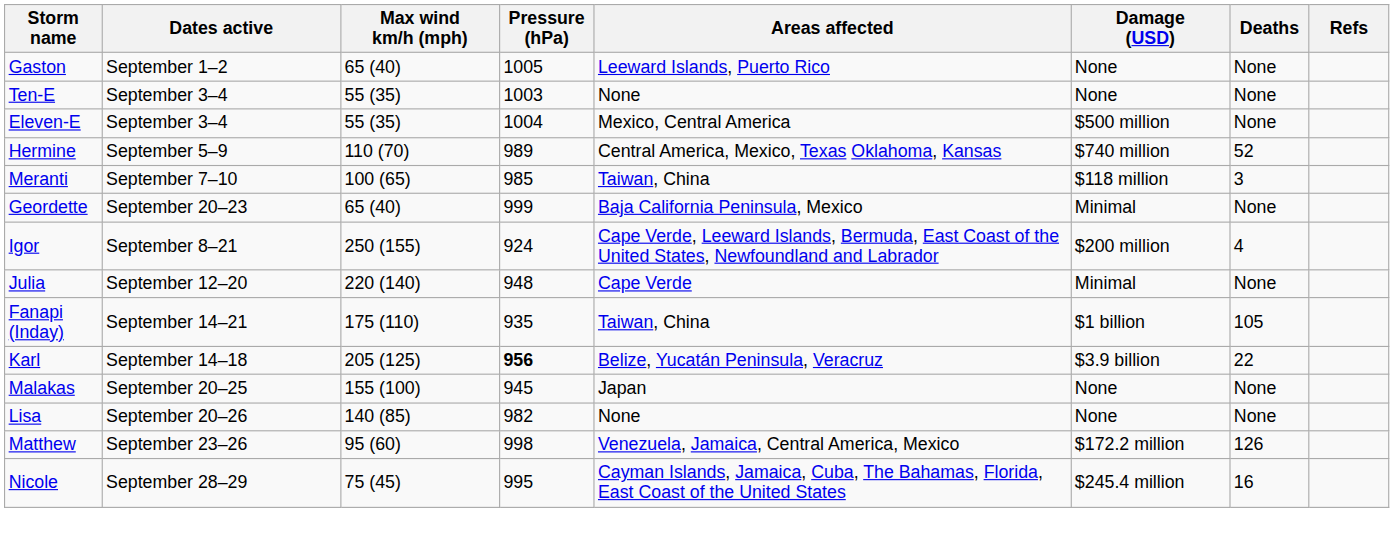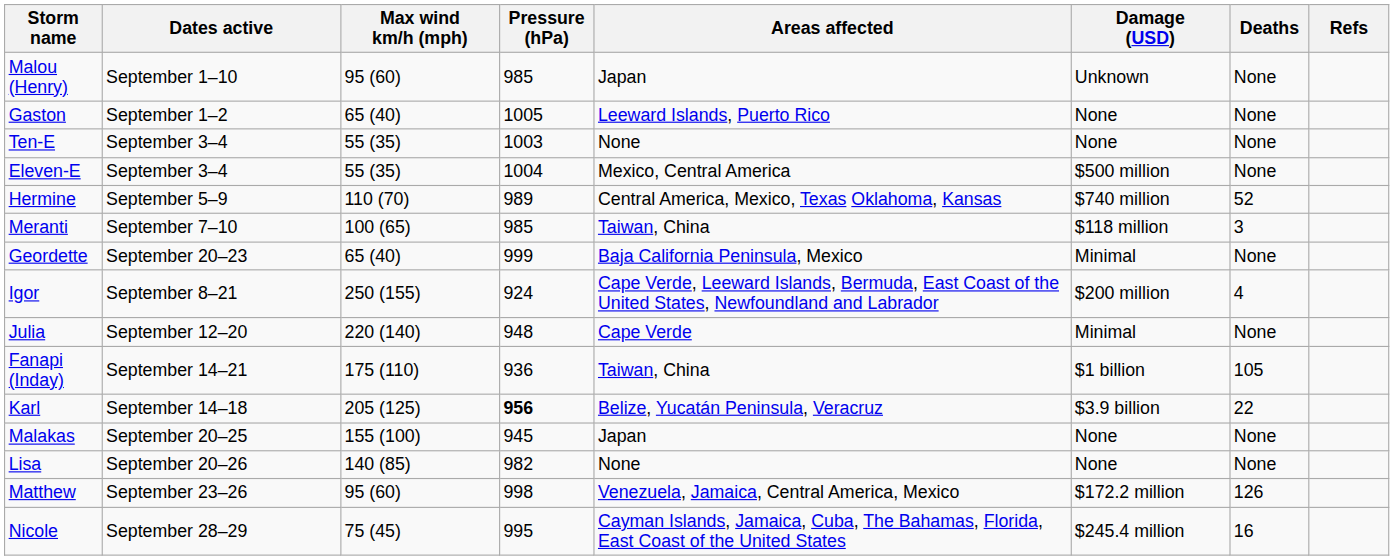 <table class="wikitable sortable">
 <tr>
 <th width="5%">Storm name</th>
 <th width="15%">Dates active</th>
 <th width="10%">Max wind<br>km/h (mph)</th>
 <th width="5%">Pressure<br>(hPa)</th>
 <th width="30%">Areas affected</th>
 <th width="10%">Damage<br>(<a href='#'>USD</a>)</th>
 <th width="5%">Deaths</th>
 <th width="5%">Refs</th>
+</tr>
+<tr>
+<td><a href='#'>Malou (Henry)</a></td>
+<td>September 1–10</td>
+<td>95 (60)</td>
+<td>985</td>
+<td>Japan</td>
+<td>Unknown</td>
+<td>None</td>
+<td></td>
 </tr>
 <tr>
 <td><a href='#'>Gaston</a></td>
 <td>September 1–2</td>
 <td>65 (40)</td>
 <td>1005</td>
 <td><a href='#'>Leeward Islands</a>, <a href='#'>Puerto Rico</a></td>
 <td>None</td>
 <td>None</td>
 <td></td>
 </tr>
 <tr>
 <td><a href='#'>Ten-E</a></td>
 <td>September 3–4</td>
 <td>55 (35)</td>
 <td>1003</td>
 <td>None</td>
 <td>None</td>
 <td>None</td>
 <td></td>
 </tr>
 <tr>
 <td><a href='#'>Eleven-E</a></td>
 <td>September 3–4</td>
 <td>55 (35)</td>
 <td>1004</td>
 <td>Mexico, Central America</td>
 <td>$500 million</td>
 <td>None</td>
 <td></td>
 </tr>
 <tr>
 <td><a href='#'>Hermine</a></td>
 <td>September 5–9</td>
 <td>110 (70)</td>
 <td>989</td>
 <td>Central America, Mexico, <a href='#'>Texas</a> <a href='#'>Oklahoma</a>, <a href='#'>Kansas</a></td>
 <td>$740 million</td>
 <td>52</td>
 <td></td>
 </tr>
 <tr>
 <td><a href='#'>Meranti</a></td>
 <td>September 7–10</td>
 <td>100 (65)</td>
 <td>985</td>
 <td><a href='#'>Taiwan</a>, China</td>
 <td>$118 million</td>
 <td>3</td>
 <td></td>
 </tr>
 <tr>
 <td><a href='#'>Geordette</a></td>
 <td>September 20–23</td>
 <td>65 (40)</td>
 <td>999</td>
 <td><a href='#'>Baja California Peninsula</a>, Mexico</td>
 <td>Minimal</td>
 <td>None</td>
 <td></td>
 </tr>
 <tr>
 <td><a href='#'>Igor</a></td>
 <td>September 8–21</td>
 <td>250 (155)</td>
 <td>924</td>
 <td><a href='#'>Cape Verde</a>, <a href='#'>Leeward Islands</a>, <a href='#'>Bermuda</a>, <a href='#'>East Coast of the United States</a>, <a href='#'>Newfoundland and Labrador</a></td>
 <td>$200 million</td>
 <td>4</td>
 <td></td>
 </tr>
 <tr>
 <td><a href='#'>Julia</a></td>
 <td>September 12–20</td>
 <td>220 (140)</td>
 <td>948</td>
 <td><a href='#'>Cape Verde</a></td>
 <td>Minimal</td>
 <td>None</td>
 <td></td>
 </tr>
 <tr>
 <td><a href='#'>Fanapi (Inday)</a></td>
 <td>September 14–21</td>
 <td>175 (110)</td>
-<td>935</td>
+<td>936</td>
 <td><a href='#'>Taiwan</a>, China</td>
 <td>$1 billion</td>
 <td>105</td>
 <td></td>
 </tr>
 <tr>
 <td><a href='#'>Karl</a></td>
 <td>September 14–18</td>
 <td>205 (125)</td>
 <td><strong>956</strong></td>
 <td><a href='#'>Belize</a>, <a href='#'>Yucatán Peninsula</a>, <a href='#'>Veracruz</a></td>
 <td>$3.9 billion</td>
 <td>22</td>
 <td></td>
 </tr>
 <tr>
 <td><a href='#'>Malakas</a></td>
 <td>September 20–25</td>
 <td>155 (100)</td>
 <td>945</td>
 <td>Japan</td>
 <td>None</td>
 <td>None</td>
 <td></td>
 </tr>
 <tr>
 <td><a href='#'>Lisa</a></td>
 <td>September 20–26</td>
 <td>140 (85)</td>
 <td>982</td>
 <td>None</td>
 <td>None</td>
 <td>None</td>
 <td></td>
 </tr>
 <tr>
 <td><a href='#'>Matthew</a></td>
 <td>September 23–26</td>
 <td>95 (60)</td>
 <td>998</td>
 <td><a href='#'>Venezuela</a>, <a href='#'>Jamaica</a>, Central America, Mexico</td>
 <td>$172.2 million</td>
 <td>126</td>
 <td></td>
 </tr>
 <tr>
 <td><a href='#'>Nicole</a></td>
 <td>September 28–29</td>
 <td>75 (45)</td>
 <td>995</td>
 <td><a href='#'>Cayman Islands</a>, <a href='#'>Jamaica</a>, <a href='#'>Cuba</a>, <a href='#'>The Bahamas</a>, <a href='#'>Florida</a>, <a href='#'>East Coast of the United States</a></td>
 <td>$245.4 million</td>
 <td>16</td>
 <td></td>
 </tr>
 </table>
